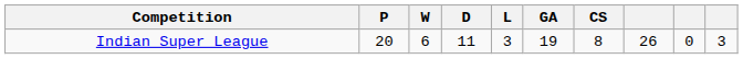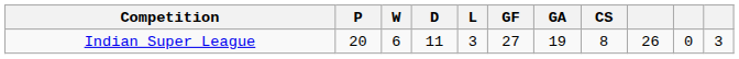 <table class="wikitable" style="text-align:center;width:50%;">
 <tr>
 <th>Competition</th>
 <th>P</th>
 <th>W</th>
 <th>D</th>
 <th>L</th>
+<th>GF</th>
 <th>GA</th>
 <th>CS</th>
 <th></th>
 <th></th>
 <th></th>
 </tr>
 <tr>
 <td><a href='#'>Indian Super League</a></td>
 <td>20</td>
 <td>6</td>
 <td>11</td>
 <td>3</td>
+<td>27</td>
 <td>19</td>
 <td>8</td>
 <td>26</td>
 <td>0</td>
 <td>3</td>
 </tr>
 </table>
